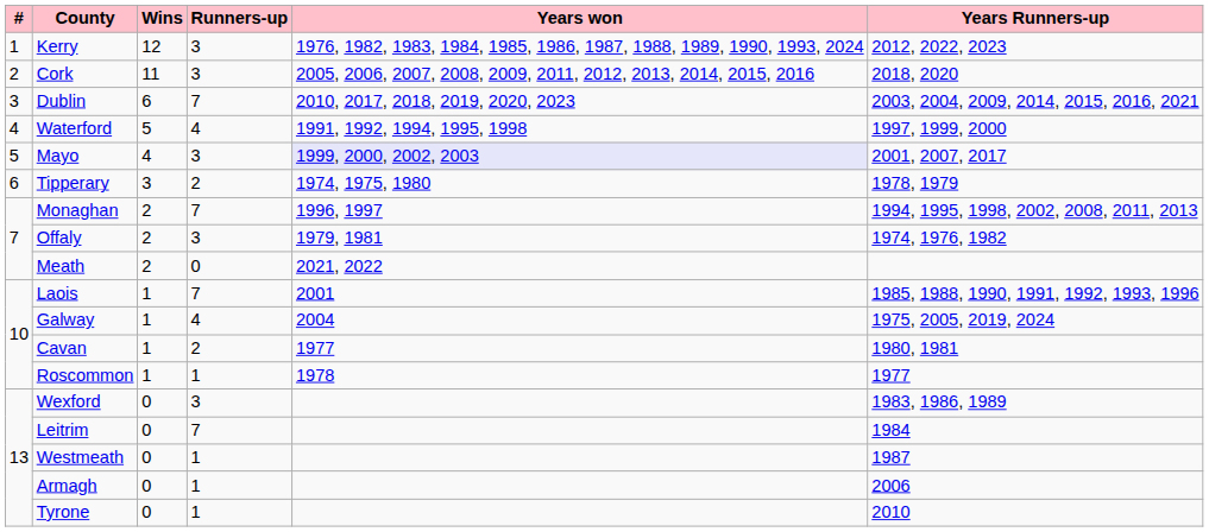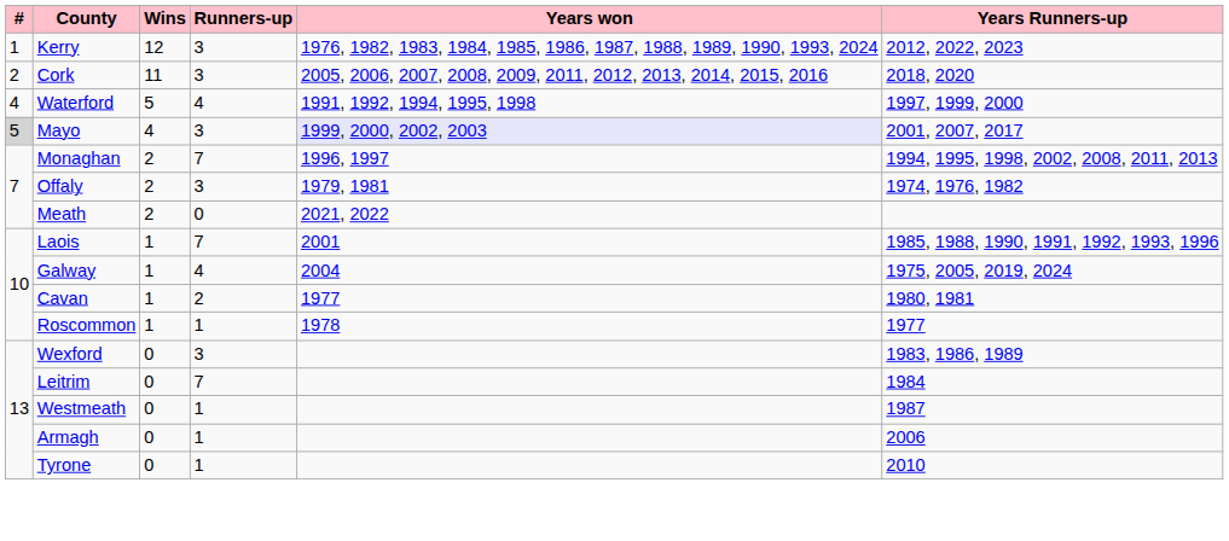 <table class="wikitable">
 <tr>
 <th style="background:pink;">#</th>
 <th style="background:pink;">County</th>
 <th style="background:pink;">Wins</th>
 <th style="background:pink;">Runners-up</th>
 <th style="background:pink;">Years won</th>
 <th style="background:pink;">Years Runners-up</th>
 </tr>
 <tr>
 <td>1</td>
 <td> <a href='#'>Kerry</a></td>
 <td>12</td>
 <td>3</td>
 <td><a href='#'>1976</a>, <a href='#'>1982</a>, <a href='#'>1983</a>, <a href='#'>1984</a>, <a href='#'>1985</a>, <a href='#'>1986</a>, <a href='#'>1987</a>, <a href='#'>1988</a>, <a href='#'>1989</a>, <a href='#'>1990</a>, <a href='#'>1993</a>, <a href='#'>2024</a></td>
 <td><a href='#'>2012</a>, <a href='#'>2022</a>, <a href='#'>2023</a></td>
 </tr>
 <tr>
 <td>2</td>
 <td> <a href='#'>Cork</a></td>
 <td>11</td>
 <td>3</td>
 <td><a href='#'>2005</a>, <a href='#'>2006</a>, <a href='#'>2007</a>, <a href='#'>2008</a>, <a href='#'>2009</a>, <a href='#'>2011</a>, <a href='#'>2012</a>, <a href='#'>2013</a>, <a href='#'>2014</a>, <a href='#'>2015</a>, <a href='#'>2016</a></td>
 <td><a href='#'>2018</a>, <a href='#'>2020</a></td>
 </tr>
 <tr>
-<td>3</td>
-<td> <a href='#'>Dublin</a></td>
-<td>6</td>
-<td>7</td>
-<td><a href='#'>2010</a>, <a href='#'>2017</a>, <a href='#'>2018</a>, <a href='#'>2019</a>, <a href='#'>2020</a>, <a href='#'>2023</a></td>
-<td><a href='#'>2003</a>, <a href='#'>2004</a>, <a href='#'>2009</a>, <a href='#'>2014</a>, <a href='#'>2015</a>, <a href='#'>2016</a>, <a href='#'>2021</a></td>
-</tr>
-<tr>
 <td>4</td>
 <td> <a href='#'>Waterford</a></td>
 <td>5</td>
 <td>4</td>
 <td><a href='#'>1991</a>, <a href='#'>1992</a>, <a href='#'>1994</a>, <a href='#'>1995</a>, <a href='#'>1998</a></td>
 <td><a href='#'>1997</a>, <a href='#'>1999</a>, <a href='#'>2000</a></td>
 </tr>
 <tr>
-<td>5</td>
+<td style="background: lightgrey;">5</td>
 <td> <a href='#'>Mayo</a></td>
 <td>4</td>
 <td>3</td>
 <td style="background: lavender;"><a href='#'>1999</a>, <a href='#'>2000</a>, <a href='#'>2002</a>, <a href='#'>2003</a></td>
 <td><a href='#'>2001</a>, <a href='#'>2007</a>, <a href='#'>2017</a></td>
-</tr>
-<tr>
-<td>6</td>
-<td> <a href='#'>Tipperary</a></td>
-<td>3</td>
-<td>2</td>
-<td><a href='#'>1974</a>, <a href='#'>1975</a>, <a href='#'>1980</a></td>
-<td><a href='#'>1978</a>, <a href='#'>1979</a></td>
 </tr>
 <tr>
 <td rowspan=3>7</td>
 <td> <a href='#'>Monaghan</a></td>
 <td>2</td>
 <td>7</td>
 <td><a href='#'>1996</a>, <a href='#'>1997</a></td>
 <td><a href='#'>1994</a>, <a href='#'>1995</a>, <a href='#'>1998</a>, <a href='#'>2002</a>, <a href='#'>2008</a>, <a href='#'>2011</a>, <a href='#'>2013</a></td>
 </tr>
 <tr>
 <td> <a href='#'>Offaly</a></td>
 <td>2</td>
 <td>3</td>
 <td><a href='#'>1979</a>, <a href='#'>1981</a></td>
 <td><a href='#'>1974</a>, <a href='#'>1976</a>, <a href='#'>1982</a></td>
 </tr>
 <tr>
 <td> <a href='#'>Meath</a></td>
 <td>2</td>
 <td>0</td>
 <td><a href='#'>2021</a>, <a href='#'>2022</a></td>
 <td></td>
 </tr>
 <tr>
 <td rowspan=4>10</td>
 <td> <a href='#'>Laois</a></td>
 <td>1</td>
 <td>7</td>
 <td><a href='#'>2001</a></td>
 <td><a href='#'>1985</a>, <a href='#'>1988</a>, <a href='#'>1990</a>, <a href='#'>1991</a>, <a href='#'>1992</a>, <a href='#'>1993</a>, <a href='#'>1996</a></td>
 </tr>
 <tr>
 <td> <a href='#'>Galway</a></td>
 <td>1</td>
 <td>4</td>
 <td><a href='#'>2004</a></td>
 <td><a href='#'>1975</a>, <a href='#'>2005</a>, <a href='#'>2019</a>, <a href='#'>2024</a></td>
 </tr>
 <tr>
 <td> <a href='#'>Cavan</a></td>
 <td>1</td>
 <td>2</td>
 <td><a href='#'>1977</a></td>
 <td><a href='#'>1980</a>, <a href='#'>1981</a></td>
 </tr>
 <tr>
 <td> <a href='#'>Roscommon</a></td>
 <td>1</td>
 <td>1</td>
 <td><a href='#'>1978</a></td>
 <td><a href='#'>1977</a></td>
 </tr>
 <tr>
 <td rowspan=5>13</td>
 <td> <a href='#'>Wexford</a></td>
 <td>0</td>
 <td>3</td>
 <td></td>
 <td><a href='#'>1983</a>, <a href='#'>1986</a>, <a href='#'>1989</a></td>
 </tr>
 <tr>
 <td> <a href='#'>Leitrim</a></td>
 <td>0</td>
 <td>7</td>
 <td></td>
 <td><a href='#'>1984</a></td>
 </tr>
 <tr>
 <td> <a href='#'>Westmeath</a></td>
 <td>0</td>
 <td>1</td>
 <td></td>
 <td><a href='#'>1987</a></td>
 </tr>
 <tr>
 <td> <a href='#'>Armagh</a></td>
 <td>0</td>
 <td>1</td>
 <td></td>
 <td><a href='#'>2006</a></td>
 </tr>
 <tr>
 <td> <a href='#'>Tyrone</a></td>
 <td>0</td>
 <td>1</td>
 <td></td>
 <td><a href='#'>2010</a></td>
 </tr>
 </table>
